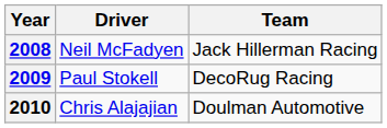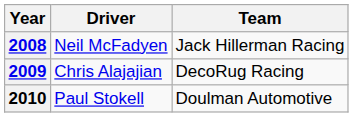 <table class="wikitable" style="font-size: 90%">
 <tr>
 <th>Year</th>
 <th>Driver</th>
 <th>Team</th>
 </tr>
 <tr>
 <th><a href='#'>2008</a></th>
 <td><a href='#'>Neil McFadyen</a></td>
 <td>Jack Hillerman Racing</td>
 </tr>
 <tr>
 <th><a href='#'>2009</a></th>
-<td><a href='#'>Paul Stokell</a></td>
+<td><a href='#'>Chris Alajajian</a></td>
 <td>DecoRug Racing</td>
 </tr>
 <tr>
 <th>2010</th>
-<td><a href='#'>Chris Alajajian</a></td>
+<td><a href='#'>Paul Stokell</a></td>
 <td>Doulman Automotive</td>
 </tr>
 </table>
